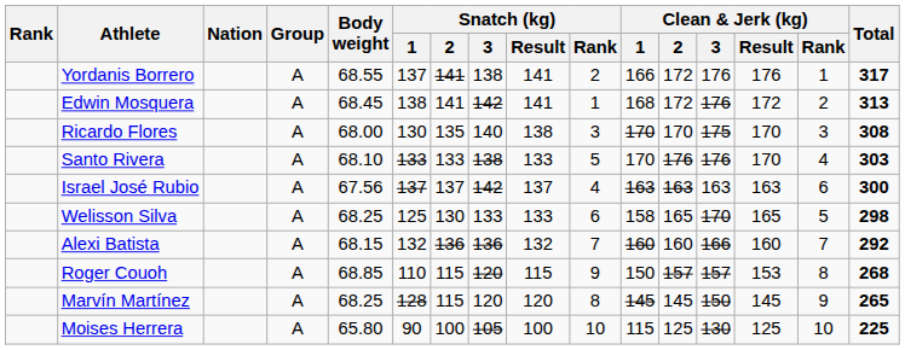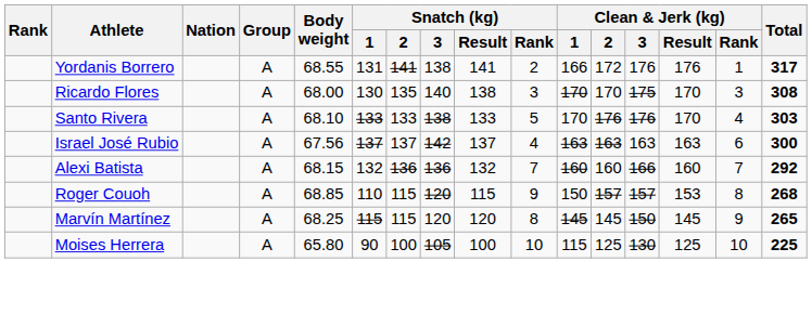 <table class="wikitable sortable" style="text-align:center;">
 <tr>
 <th rowspan=2>Rank</th>
 <th rowspan=2>Athlete</th>
 <th rowspan=2>Nation</th>
 <th rowspan=2>Group</th>
 <th rowspan=2>Body<br>weight</th>
 <th colspan=5>Snatch (kg)</th>
 <th colspan=5>Clean & Jerk (kg)</th>
 <th rowspan=2>Total</th>
 </tr>
 <tr>
 <th>1</th>
 <th>2</th>
 <th>3</th>
 <th>Result</th>
 <th>Rank</th>
 <th>1</th>
 <th>2</th>
 <th>3</th>
 <th>Result</th>
 <th>Rank</th>
 </tr>
 <tr>
 <td></td>
 <td align=left><a href='#'>Yordanis Borrero</a></td>
 <td align=left></td>
 <td>A</td>
 <td>68.55</td>
-<td>137</td>
+<td>131</td>
 <td><s>141</s></td>
 <td>138</td>
 <td>141</td>
 <td>2</td>
 <td>166</td>
 <td>172</td>
 <td>176</td>
 <td>176</td>
 <td>1</td>
 <td><strong>317</strong></td>
-</tr>
-<tr>
-<td></td>
-<td align=left><a href='#'>Edwin Mosquera</a></td>
-<td align=left></td>
-<td>A</td>
-<td>68.45</td>
-<td>138</td>
-<td>141</td>
-<td><s>142</s></td>
-<td>141</td>
-<td>1</td>
-<td>168</td>
-<td>172</td>
-<td><s>176</s></td>
-<td>172</td>
-<td>2</td>
-<td><strong>313</strong></td>
 </tr>
 <tr>
 <td></td>
 <td align=left><a href='#'>Ricardo Flores</a></td>
 <td align=left></td>
 <td>A</td>
 <td>68.00</td>
 <td>130</td>
 <td>135</td>
 <td>140</td>
 <td>138</td>
 <td>3</td>
 <td><s>170</s></td>
 <td>170</td>
 <td><s>175</s></td>
 <td>170</td>
 <td>3</td>
 <td><strong>308</strong></td>
 </tr>
 <tr>
 <td></td>
 <td align=left><a href='#'>Santo Rivera</a></td>
 <td align=left></td>
 <td>A</td>
 <td>68.10</td>
 <td><s>133</s></td>
 <td>133</td>
 <td><s>138</s></td>
 <td>133</td>
 <td>5</td>
 <td>170</td>
 <td><s>176</s></td>
 <td><s>176</s></td>
 <td>170</td>
 <td>4</td>
 <td><strong>303</strong></td>
 </tr>
 <tr>
 <td></td>
 <td align=left><a href='#'>Israel José Rubio</a></td>
 <td align=left></td>
 <td>A</td>
 <td>67.56</td>
 <td><s>137</s></td>
 <td>137</td>
 <td><s>142</s></td>
 <td>137</td>
 <td>4</td>
 <td><s>163</s></td>
 <td><s>163</s></td>
 <td>163</td>
 <td>163</td>
 <td>6</td>
 <td><strong>300</strong></td>
 </tr>
 <tr>
 <td></td>
-<td align=left><a href='#'>Welisson Silva</a></td>
-<td align=left></td>
-<td>A</td>
-<td>68.25</td>
-<td>125</td>
-<td>130</td>
-<td>133</td>
-<td>133</td>
-<td>6</td>
-<td>158</td>
-<td>165</td>
-<td><s>170</s></td>
-<td>165</td>
-<td>5</td>
-<td><strong>298</strong></td>
-</tr>
-<tr>
-<td></td>
 <td align=left><a href='#'>Alexi Batista</a></td>
 <td align=left></td>
 <td>A</td>
 <td>68.15</td>
 <td>132</td>
 <td><s>136</s></td>
 <td><s>136</s></td>
 <td>132</td>
 <td>7</td>
 <td><s>160</s></td>
 <td>160</td>
 <td><s>166</s></td>
 <td>160</td>
 <td>7</td>
 <td><strong>292</strong></td>
 </tr>
 <tr>
 <td></td>
 <td align=left><a href='#'>Roger Couoh</a></td>
 <td align=left></td>
 <td>A</td>
 <td>68.85</td>
 <td>110</td>
 <td>115</td>
 <td><s>120</s></td>
 <td>115</td>
 <td>9</td>
 <td>150</td>
 <td><s>157</s></td>
 <td><s>157</s></td>
 <td>153</td>
 <td>8</td>
 <td><strong>268</strong></td>
 </tr>
 <tr>
 <td></td>
 <td align=left><a href='#'>Marvín Martínez</a></td>
 <td align=left></td>
 <td>A</td>
 <td>68.25</td>
-<td><s>128</s></td>
+<td><s>115</s></td>
 <td>115</td>
 <td>120</td>
 <td>120</td>
 <td>8</td>
 <td><s>145</s></td>
 <td>145</td>
 <td><s>150</s></td>
 <td>145</td>
 <td>9</td>
 <td><strong>265</strong></td>
 </tr>
 <tr>
 <td></td>
 <td align=left><a href='#'>Moises Herrera</a></td>
 <td align=left></td>
 <td>A</td>
 <td>65.80</td>
 <td>90</td>
 <td>100</td>
 <td><s>105</s></td>
 <td>100</td>
 <td>10</td>
 <td>115</td>
 <td>125</td>
 <td><s>130</s></td>
 <td>125</td>
 <td>10</td>
 <td><strong>225</strong></td>
 </tr>
 </table>
